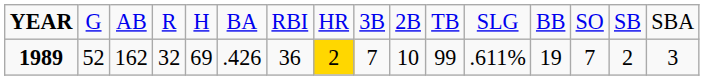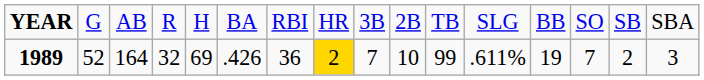 <table class="wikitable">
 <tr align=center>
 <td><strong>YEAR</strong></td>
 <td><a href='#'>G</a></td>
 <td><a href='#'>AB</a></td>
 <td><a href='#'>R</a></td>
 <td><a href='#'>H</a></td>
 <td><a href='#'>BA</a></td>
 <td><a href='#'>RBI</a></td>
 <td><a href='#'>HR</a></td>
 <td><a href='#'>3B</a></td>
 <td><a href='#'>2B</a></td>
 <td><a href='#'>TB</a></td>
 <td><a href='#'>SLG</a></td>
 <td><a href='#'>BB</a></td>
 <td><a href='#'>SO</a></td>
 <td><a href='#'>SB</a></td>
 <td>SBA</td>
 </tr>
 <tr align=center>
 <td><strong>1989</strong></td>
 <td>52</td>
-<td>162</td>
+<td>164</td>
 <td>32</td>
 <td>69</td>
 <td>.426</td>
 <td>36</td>
 <td style="background: gold;">2</td>
 <td>7</td>
 <td>10</td>
 <td>99</td>
 <td>.611%</td>
 <td>19</td>
 <td>7</td>
 <td>2</td>
 <td>3</td>
 </tr>
 </table>
